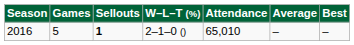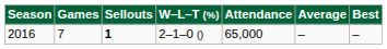 <table class="wikitable">
 <tr style="background: #006338; color: #FFFFFF" align="center">
 <td><strong>Season</strong></td>
 <td><strong>Games</strong></td>
 <td><strong>Sellouts</strong></td>
 <td><strong>W–L–T  <small>(%)</small> </strong></td>
 <td><strong>Attendance</strong></td>
 <td><strong>Average</strong></td>
 <td><strong>Best</strong></td>
 </tr>
 <tr>
 <td>2016</td>
-<td>5</td>
+<td>7</td>
 <td><strong>1</strong></td>
 <td>2–1–0  <small>()</small></td>
-<td>65,010</td>
+<td>65,000</td>
 <td>–</td>
 <td>–</td>
 </tr>
 </table>
